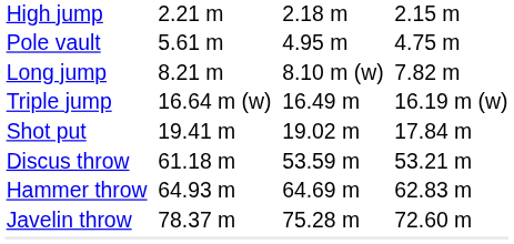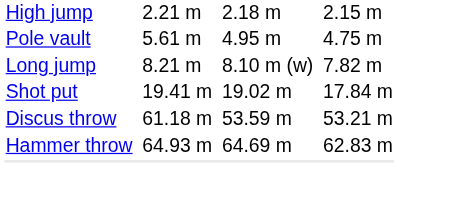 <table>
 <tr valign="top">
 <td><a href='#'>High jump</a></td>
 <td></td>
 <td>2.21 m</td>
 <td></td>
 <td>2.18 m</td>
 <td></td>
 <td>2.15 m</td>
 </tr>
 <tr valign="top">
 <td><a href='#'>Pole vault</a></td>
 <td></td>
 <td>5.61 m </td>
 <td></td>
 <td>4.95 m</td>
 <td></td>
 <td>4.75 m</td>
 </tr>
 <tr valign="top">
 <td><a href='#'>Long jump</a></td>
 <td></td>
 <td>8.21 m</td>
 <td></td>
 <td>8.10 m (w)</td>
 <td></td>
 <td>7.82 m</td>
 </tr>
 <tr valign="top">
-<td><a href='#'>Triple jump</a></td>
-<td></td>
-<td>16.64 m (w)</td>
-<td></td>
-<td>16.49 m</td>
-<td></td>
-<td>16.19 m (w)</td>
-</tr>
-<tr valign="top">
 <td><a href='#'>Shot put</a></td>
 <td></td>
 <td>19.41 m</td>
 <td></td>
 <td>19.02 m</td>
 <td></td>
 <td>17.84 m</td>
 </tr>
 <tr valign="top">
 <td><a href='#'>Discus throw</a></td>
 <td></td>
 <td>61.18 m</td>
 <td></td>
 <td>53.59 m</td>
 <td></td>
 <td>53.21 m</td>
 </tr>
 <tr valign="top">
 <td><a href='#'>Hammer throw</a></td>
 <td></td>
 <td>64.93 m</td>
 <td></td>
 <td>64.69 m</td>
 <td></td>
 <td>62.83 m</td>
 </tr>
-<tr valign="top">
-<td><a href='#'>Javelin throw</a></td>
-<td></td>
-<td>78.37 m</td>
-<td></td>
-<td>75.28 m</td>
-<td></td>
-<td>72.60 m</td>
-</tr>
 <tr style="background:#e8e8e8;">
 <td colspan=7></td>
 </tr>
 </table>
